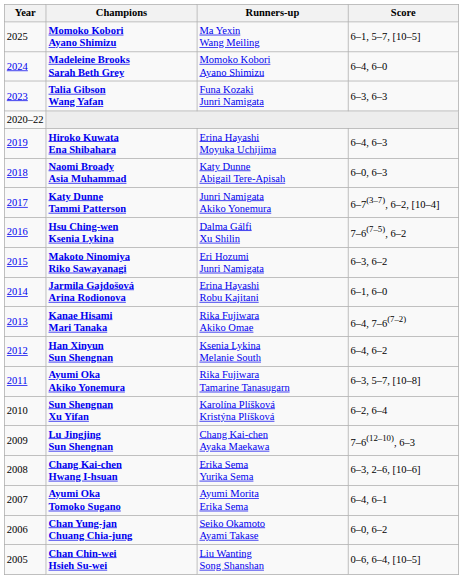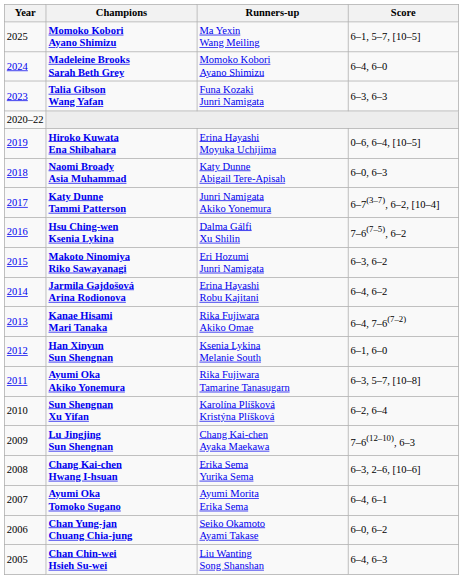 <table class="wikitable" style="font-size:90%">
 <tr>
 <th>Year</th>
 <th width="200">Champions</th>
 <th width="200">Runners-up</th>
 <th width="145">Score</th>
 </tr>
 <tr>
 <td>2025</td>
 <td><strong> <a href='#'>Momoko Kobori</a> <br>  <a href='#'>Ayano Shimizu</a></strong></td>
 <td> <a href='#'>Ma Yexin</a> <br>  <a href='#'>Wang Meiling</a></td>
 <td>6–1, 5–7, [10–5]</td>
 </tr>
 <tr>
 <td><a href='#'>2024</a></td>
 <td><strong> <a href='#'>Madeleine Brooks</a> <br>  <a href='#'>Sarah Beth Grey</a></strong></td>
 <td> <a href='#'>Momoko Kobori</a> <br>  <a href='#'>Ayano Shimizu</a></td>
 <td>6–4, 6–0</td>
 </tr>
 <tr>
 <td><a href='#'>2023</a></td>
 <td> <strong><a href='#'>Talia Gibson</a> <br>  <a href='#'>Wang Yafan</a></strong></td>
 <td> <a href='#'>Funa Kozaki</a> <br>  <a href='#'>Junri Namigata</a></td>
 <td>6–3, 6–3</td>
 </tr>
 <tr>
 <td>2020–22</td>
 <td colspan=3 bgcolor="#ededed"></td>
 </tr>
 <tr>
 <td><a href='#'>2019</a></td>
 <td> <strong><a href='#'>Hiroko Kuwata</a> <br>  <a href='#'>Ena Shibahara</a></strong></td>
 <td> <a href='#'>Erina Hayashi</a> <br>  <a href='#'>Moyuka Uchijima</a></td>
-<td>6–4, 6–3</td>
+<td>0–6, 6–4, [10–5]</td>
 </tr>
 <tr>
 <td><a href='#'>2018</a></td>
 <td> <strong><a href='#'>Naomi Broady</a> <br>  <a href='#'>Asia Muhammad</a></strong></td>
 <td> <a href='#'>Katy Dunne</a> <br>  <a href='#'>Abigail Tere-Apisah</a></td>
 <td>6–0, 6–3</td>
 </tr>
 <tr>
 <td><a href='#'>2017</a></td>
 <td> <strong><a href='#'>Katy Dunne</a> <br>  <a href='#'>Tammi Patterson</a></strong></td>
 <td> <a href='#'>Junri Namigata</a> <br>  <a href='#'>Akiko Yonemura</a></td>
 <td>6–7<sup>(3–7)</sup>, 6–2, [10–4]</td>
 </tr>
 <tr>
 <td><a href='#'>2016</a></td>
 <td> <strong><a href='#'>Hsu Ching-wen</a> <br>  <a href='#'>Ksenia Lykina</a></strong></td>
 <td> <a href='#'>Dalma Gálfi</a> <br>  <a href='#'>Xu Shilin</a></td>
 <td>7–6<sup>(7–5)</sup>, 6–2</td>
 </tr>
 <tr>
 <td><a href='#'>2015</a></td>
 <td> <strong><a href='#'>Makoto Ninomiya</a> <br>  <a href='#'>Riko Sawayanagi</a></strong></td>
 <td> <a href='#'>Eri Hozumi</a> <br>  <a href='#'>Junri Namigata</a></td>
 <td>6–3, 6–2</td>
 </tr>
 <tr>
 <td><a href='#'>2014</a></td>
 <td> <strong><a href='#'>Jarmila Gajdošová</a> <br>  <a href='#'>Arina Rodionova</a></strong></td>
 <td> <a href='#'>Erina Hayashi</a> <br>  <a href='#'>Robu Kajitani</a></td>
-<td>6–1, 6–0</td>
+<td>6–4, 6–2</td>
 </tr>
 <tr>
 <td><a href='#'>2013</a></td>
 <td> <strong><a href='#'>Kanae Hisami</a> <br>  <a href='#'>Mari Tanaka</a></strong></td>
 <td> <a href='#'>Rika Fujiwara</a> <br>  <a href='#'>Akiko Omae</a></td>
 <td>6–4, 7–6<sup>(7–2)</sup></td>
 </tr>
 <tr>
 <td><a href='#'>2012</a></td>
 <td> <strong><a href='#'>Han Xinyun</a> <br>  <a href='#'>Sun Shengnan</a></strong></td>
 <td> <a href='#'>Ksenia Lykina</a> <br>  <a href='#'>Melanie South</a></td>
-<td>6–4, 6–2</td>
+<td>6–1, 6–0</td>
 </tr>
 <tr>
 <td><a href='#'>2011</a></td>
 <td> <strong><a href='#'>Ayumi Oka</a> <br>  <a href='#'>Akiko Yonemura</a></strong></td>
 <td> <a href='#'>Rika Fujiwara</a> <br>  <a href='#'>Tamarine Tanasugarn</a></td>
 <td>6–3, 5–7, [10–8]</td>
 </tr>
 <tr>
 <td>2010</td>
 <td> <strong><a href='#'>Sun Shengnan</a> <br>  <a href='#'>Xu Yifan</a></strong></td>
 <td> <a href='#'>Karolína Plíšková</a> <br>  <a href='#'>Kristýna Plíšková</a></td>
 <td>6–2, 6–4</td>
 </tr>
 <tr>
 <td>2009</td>
 <td> <strong><a href='#'>Lu Jingjing</a> <br>  <a href='#'>Sun Shengnan</a></strong></td>
 <td> <a href='#'>Chang Kai-chen</a> <br>  <a href='#'>Ayaka Maekawa</a></td>
 <td>7–6<sup>(12–10)</sup>, 6–3</td>
 </tr>
 <tr>
 <td>2008</td>
 <td> <strong><a href='#'>Chang Kai-chen</a> <br>  <a href='#'>Hwang I-hsuan</a></strong></td>
 <td> <a href='#'>Erika Sema</a> <br>  <a href='#'>Yurika Sema</a></td>
 <td>6–3, 2–6, [10–6]</td>
 </tr>
 <tr>
 <td>2007</td>
 <td> <strong><a href='#'>Ayumi Oka</a> <br>  <a href='#'>Tomoko Sugano</a></strong></td>
 <td> <a href='#'>Ayumi Morita</a> <br>  <a href='#'>Erika Sema</a></td>
 <td>6–4, 6–1</td>
 </tr>
 <tr>
 <td>2006</td>
 <td> <strong><a href='#'>Chan Yung-jan</a> <br>  <a href='#'>Chuang Chia-jung</a></strong></td>
 <td> <a href='#'>Seiko Okamoto</a> <br>  <a href='#'>Ayami Takase</a></td>
 <td>6–0, 6–2</td>
 </tr>
 <tr>
 <td>2005</td>
 <td> <strong><a href='#'>Chan Chin-wei</a> <br>  <a href='#'>Hsieh Su-wei</a></strong></td>
 <td> <a href='#'>Liu Wanting</a> <br>  <a href='#'>Song Shanshan</a></td>
-<td>0–6, 6–4, [10–5]</td>
+<td>6–4, 6–3</td>
 </tr>
 </table>
